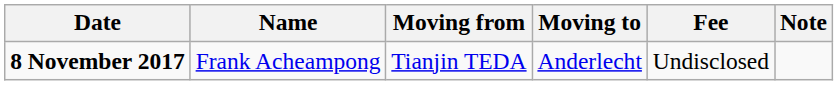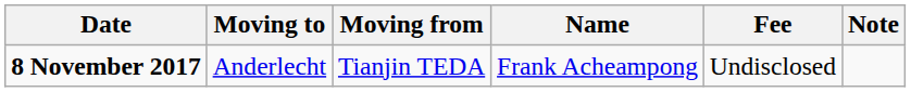 <table class="wikitable sortable">
 <tr>
 <th>Date</th>
+<th>Moving to</th>
+<th>Moving from</th>
 <th>Name</th>
-<th>Moving from</th>
-<th>Moving to</th>
 <th>Fee</th>
 <th>Note</th>
 </tr>
 <tr>
 <td><strong>8 November 2017</strong></td>
+<td> <a href='#'>Anderlecht</a></td>
+<td> <a href='#'>Tianjin TEDA</a></td>
 <td> <a href='#'>Frank Acheampong</a></td>
-<td> <a href='#'>Tianjin TEDA</a></td>
-<td> <a href='#'>Anderlecht</a></td>
 <td>Undisclosed </td>
 <td align=center></td>
 </tr>
 </table>
